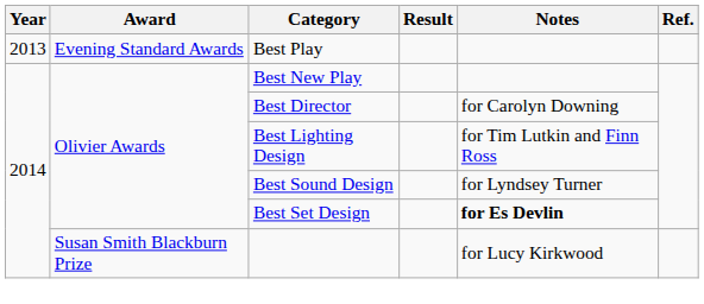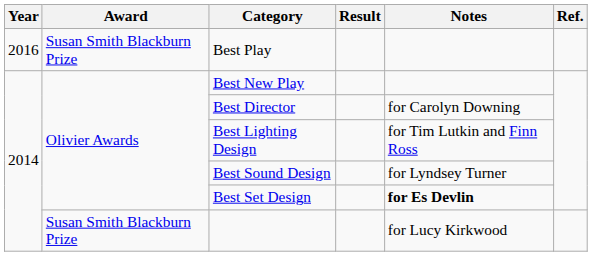 <table class="wikitable">
 <tr>
 <th>Year</th>
 <th>Award</th>
 <th>Category</th>
 <th>Result</th>
 <th>Notes</th>
 <th>Ref.</th>
 </tr>
 <tr>
-<td>2013</td>
-<td><a href='#'>Evening Standard Awards</a></td>
+<td>2016</td>
+<td><a href='#'>Susan Smith Blackburn Prize</a></td>
 <td>Best Play</td>
 <td></td>
 <td></td>
 <td></td>
 </tr>
 <tr>
 <td rowspan="6">2014</td>
 <td rowspan="5"><a href='#'>Olivier Awards</a></td>
 <td><a href='#'>Best New Play</a></td>
 <td></td>
 <td></td>
 <td rowspan="5"></td>
 </tr>
 <tr>
 <td><a href='#'>Best Director</a></td>
 <td></td>
 <td>for Carolyn Downing</td>
 </tr>
 <tr>
 <td><a href='#'>Best Lighting Design</a></td>
 <td></td>
 <td>for Tim Lutkin and <a href='#'>Finn Ross</a></td>
 </tr>
 <tr>
 <td><a href='#'>Best Sound Design</a></td>
 <td></td>
 <td>for Lyndsey Turner</td>
 </tr>
 <tr>
 <td><a href='#'>Best Set Design</a></td>
 <td></td>
 <td><strong>for Es Devlin</strong></td>
 </tr>
 <tr>
 <td><a href='#'>Susan Smith Blackburn Prize</a></td>
 <td></td>
 <td></td>
 <td>for Lucy Kirkwood</td>
 <td></td>
 </tr>
 </table>
